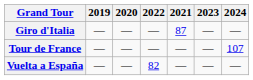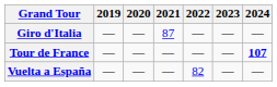 <table class="wikitable plainrowheaders">
 <tr>
 <th scope="col"><a href='#'>Grand Tour</a></th>
 <th scope="col">2019</th>
 <th scope="col">2020</th>
+<th scope="col">2021</th>
 <th scope="col">2022</th>
-<th scope="col">2021</th>
 <th scope="col">2023</th>
 <th scope="col">2024</th>
 </tr>
 <tr style="text-align:center;">
 <th scope="row"> <a href='#'>Giro d'Italia</a></th>
 <td>—</td>
 <td>—</td>
+<td><a href='#'>87</a></td>
 <td>—</td>
-<td><a href='#'>87</a></td>
 <td>—</td>
 <td>—</td>
 </tr>
 <tr style="text-align:center;">
 <th scope="row"> <a href='#'>Tour de France</a></th>
 <td>—</td>
 <td>—</td>
 <td>—</td>
 <td>—</td>
 <td>—</td>
-<td><a href='#'>107</a></td>
+<td><strong><a href='#'>107</a></strong></td>
 </tr>
 <tr style="text-align:center;">
 <th scope="row"> <a href='#'>Vuelta a España</a></th>
 <td>—</td>
 <td>—</td>
+<td>—</td>
 <td><a href='#'>82</a></td>
-<td>—</td>
 <td>—</td>
 <td>—</td>
 </tr>
 </table>
